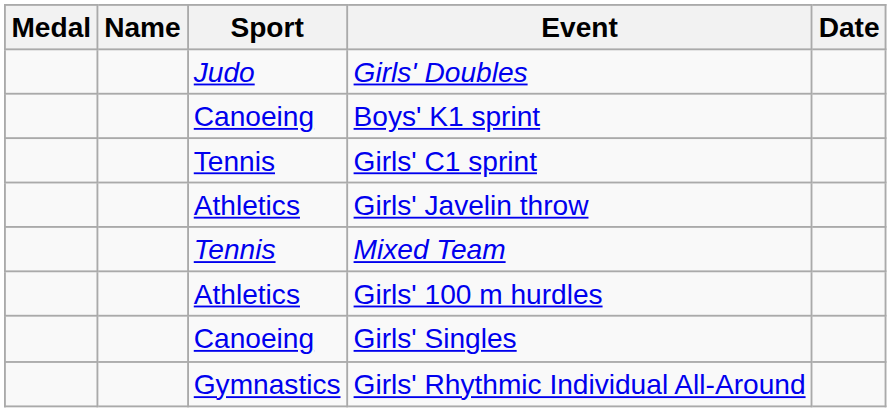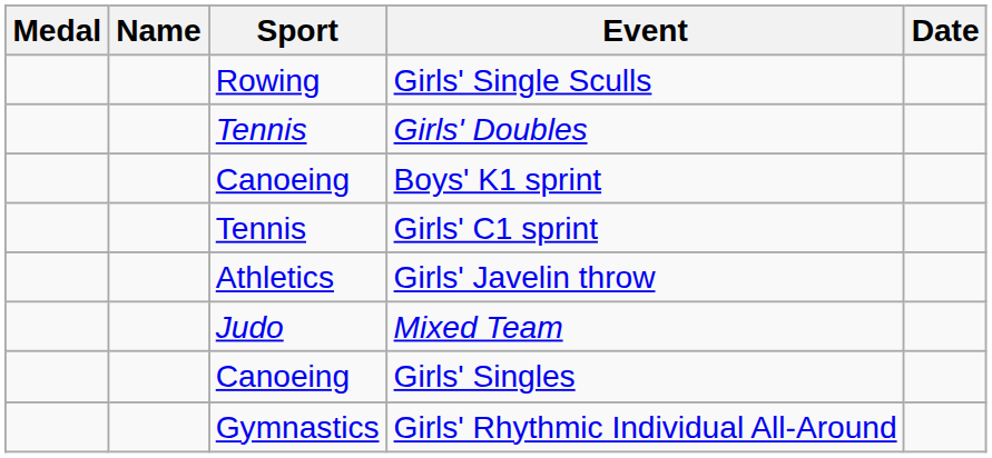 <table class="wikitable sortable" style="font-size: 95%;">
 <tr>
 <th>Medal</th>
 <th>Name</th>
 <th>Sport</th>
 <th>Event</th>
 <th>Date</th>
 </tr>
 <tr>
+<td></td>
+<td></td>
+<td><a href='#'>Rowing</a></td>
+<td><a href='#'>Girls' Single Sculls</a></td>
+<td></td>
+</tr>
+<tr>
 <td><em></em></td>
 <td><em></em></td>
-<td><em><a href='#'>Judo</a></em></td>
+<td><em><a href='#'>Tennis</a></em></td>
 <td><em><a href='#'>Girls' Doubles</a></em></td>
 <td><em></em></td>
 </tr>
 <tr>
 <td></td>
 <td></td>
 <td><a href='#'>Canoeing</a></td>
 <td><a href='#'>Boys' K1 sprint</a></td>
 <td></td>
 </tr>
 <tr>
 <td></td>
 <td></td>
 <td><a href='#'>Tennis</a></td>
 <td><a href='#'>Girls' C1 sprint</a></td>
 <td></td>
 </tr>
 <tr>
 <td></td>
 <td></td>
 <td><a href='#'>Athletics</a></td>
 <td><a href='#'>Girls' Javelin throw</a></td>
 <td></td>
 </tr>
 <tr>
 <td><em></em></td>
 <td><em></em></td>
-<td><em><a href='#'>Tennis</a></em></td>
+<td><em><a href='#'>Judo</a></em></td>
 <td><em><a href='#'>Mixed Team</a></em></td>
 <td><em></em></td>
-</tr>
-<tr>
-<td></td>
-<td></td>
-<td><a href='#'>Athletics</a></td>
-<td><a href='#'>Girls' 100 m hurdles</a></td>
-<td></td>
 </tr>
 <tr>
 <td></td>
 <td></td>
 <td><a href='#'>Canoeing</a></td>
 <td><a href='#'>Girls' Singles</a></td>
 <td></td>
 </tr>
 <tr>
 <td></td>
 <td></td>
 <td><a href='#'>Gymnastics</a></td>
 <td><a href='#'>Girls' Rhythmic Individual All-Around</a></td>
 <td></td>
 </tr>
 </table>
